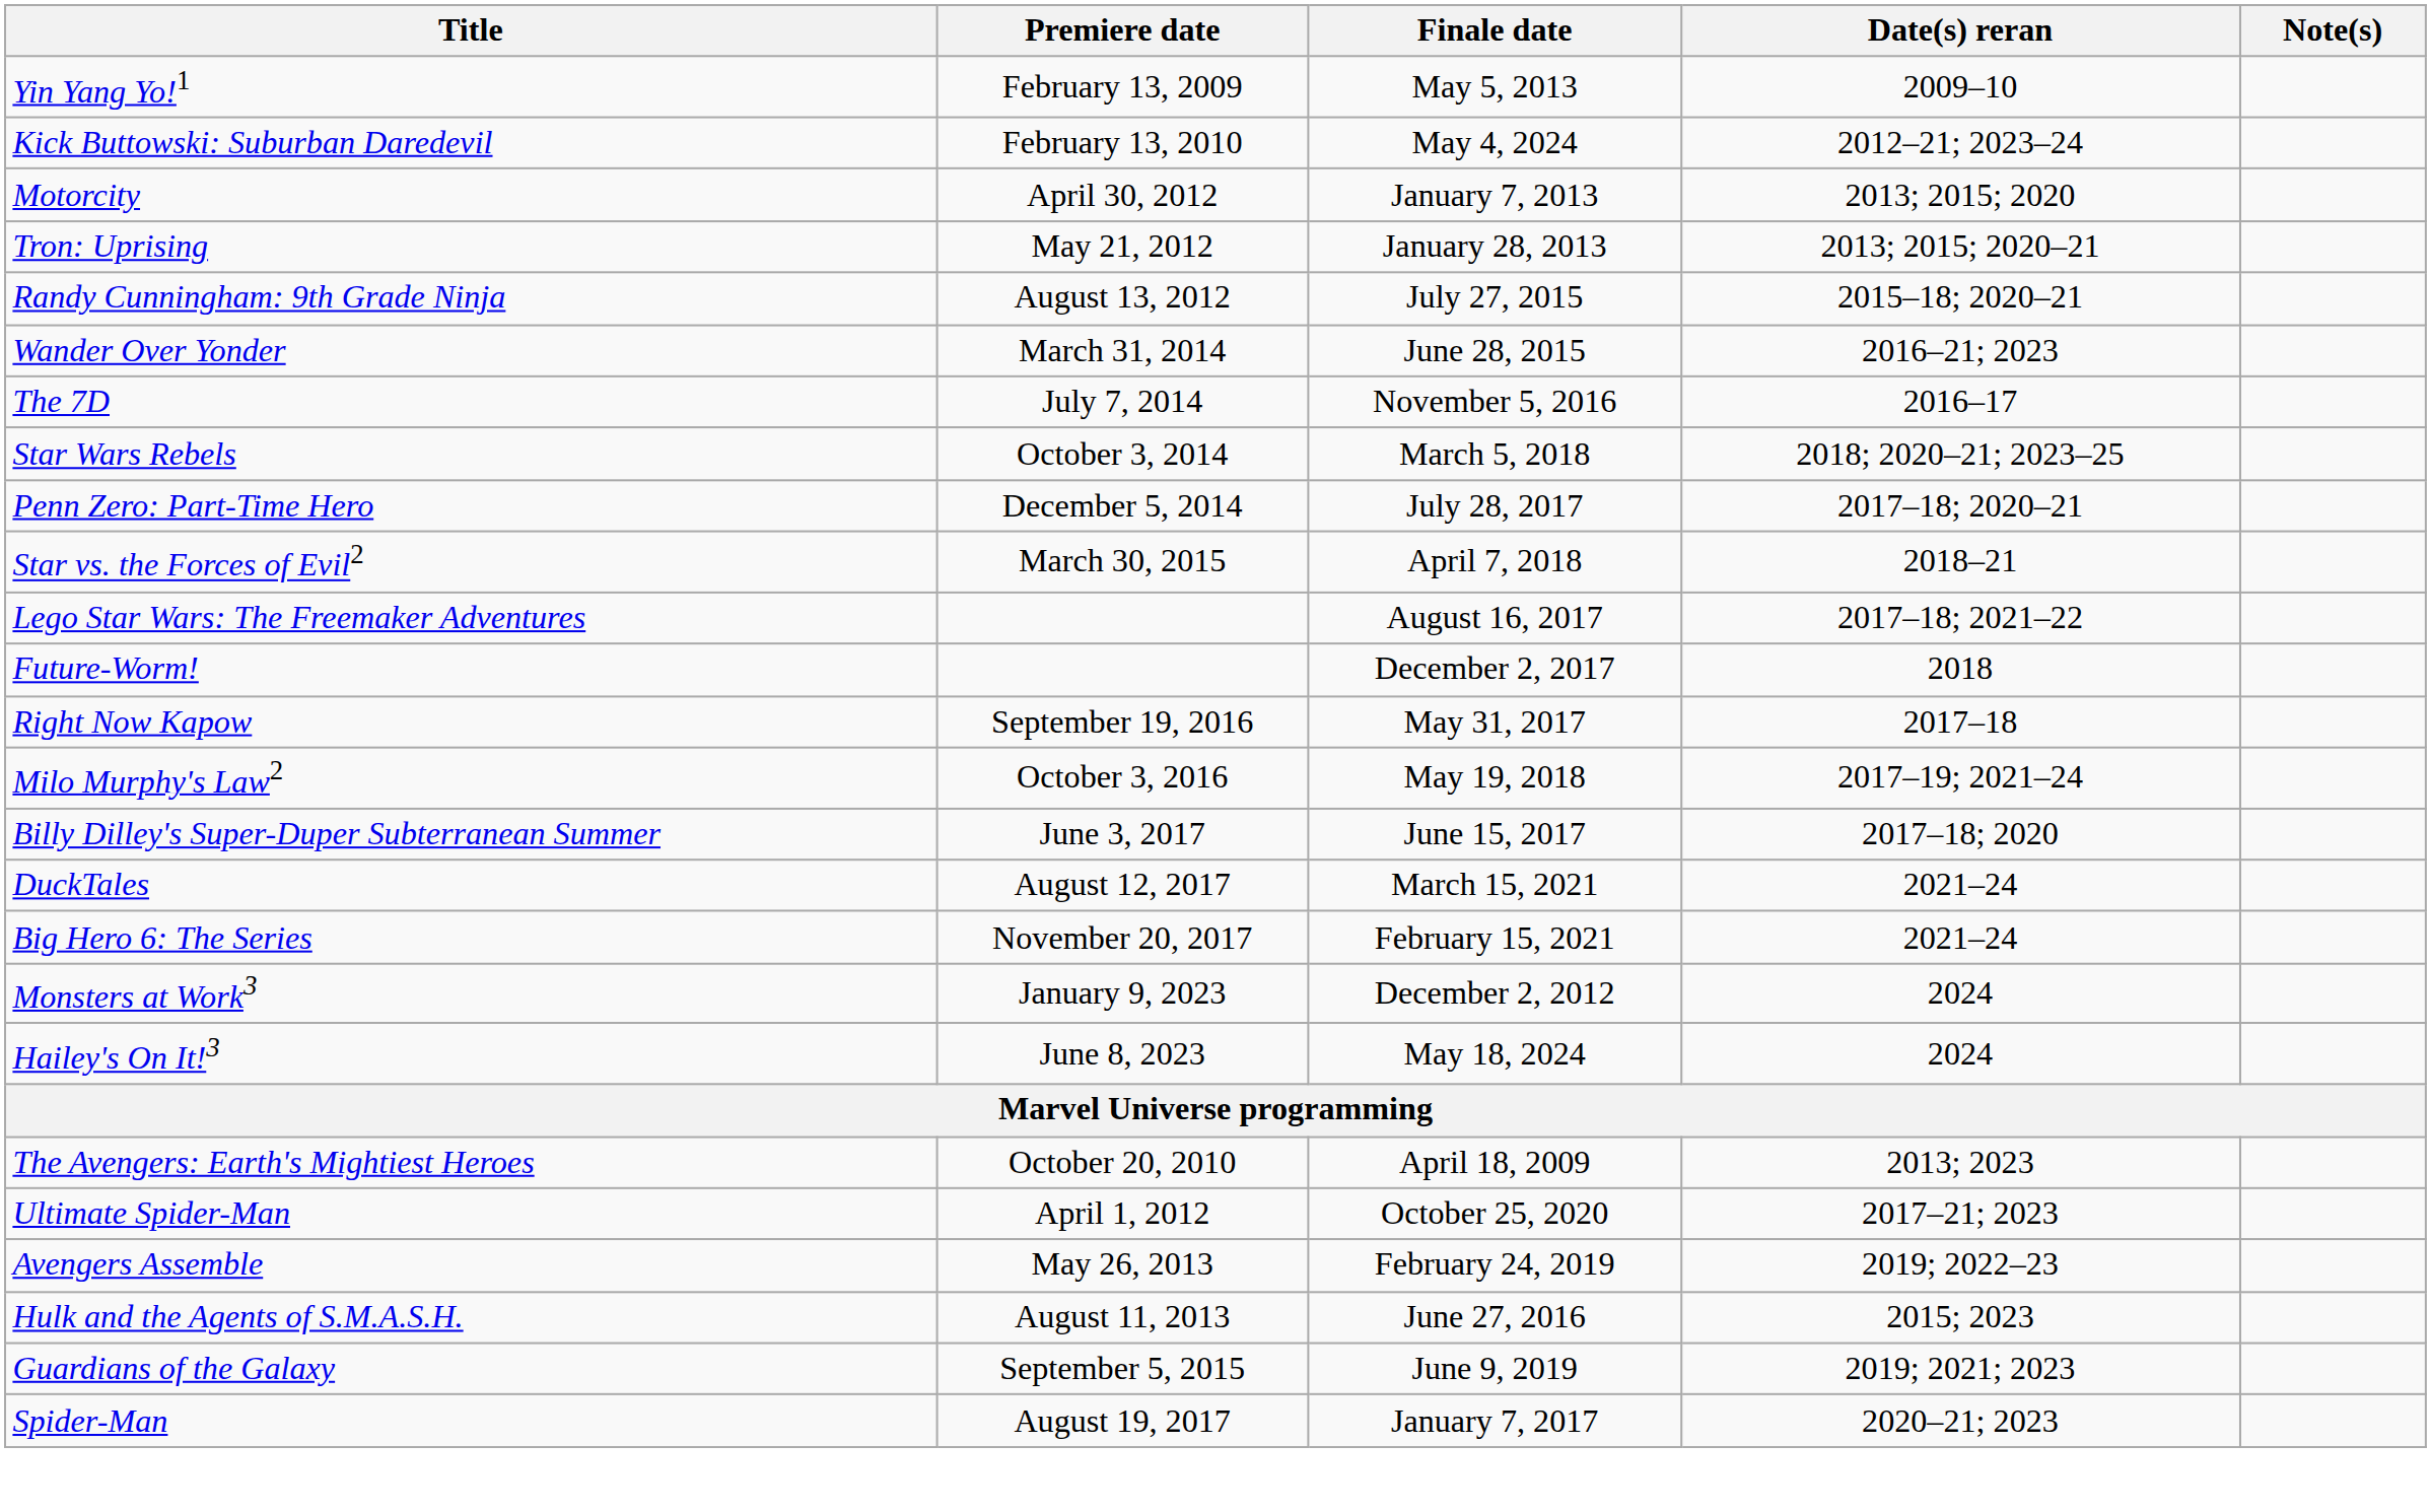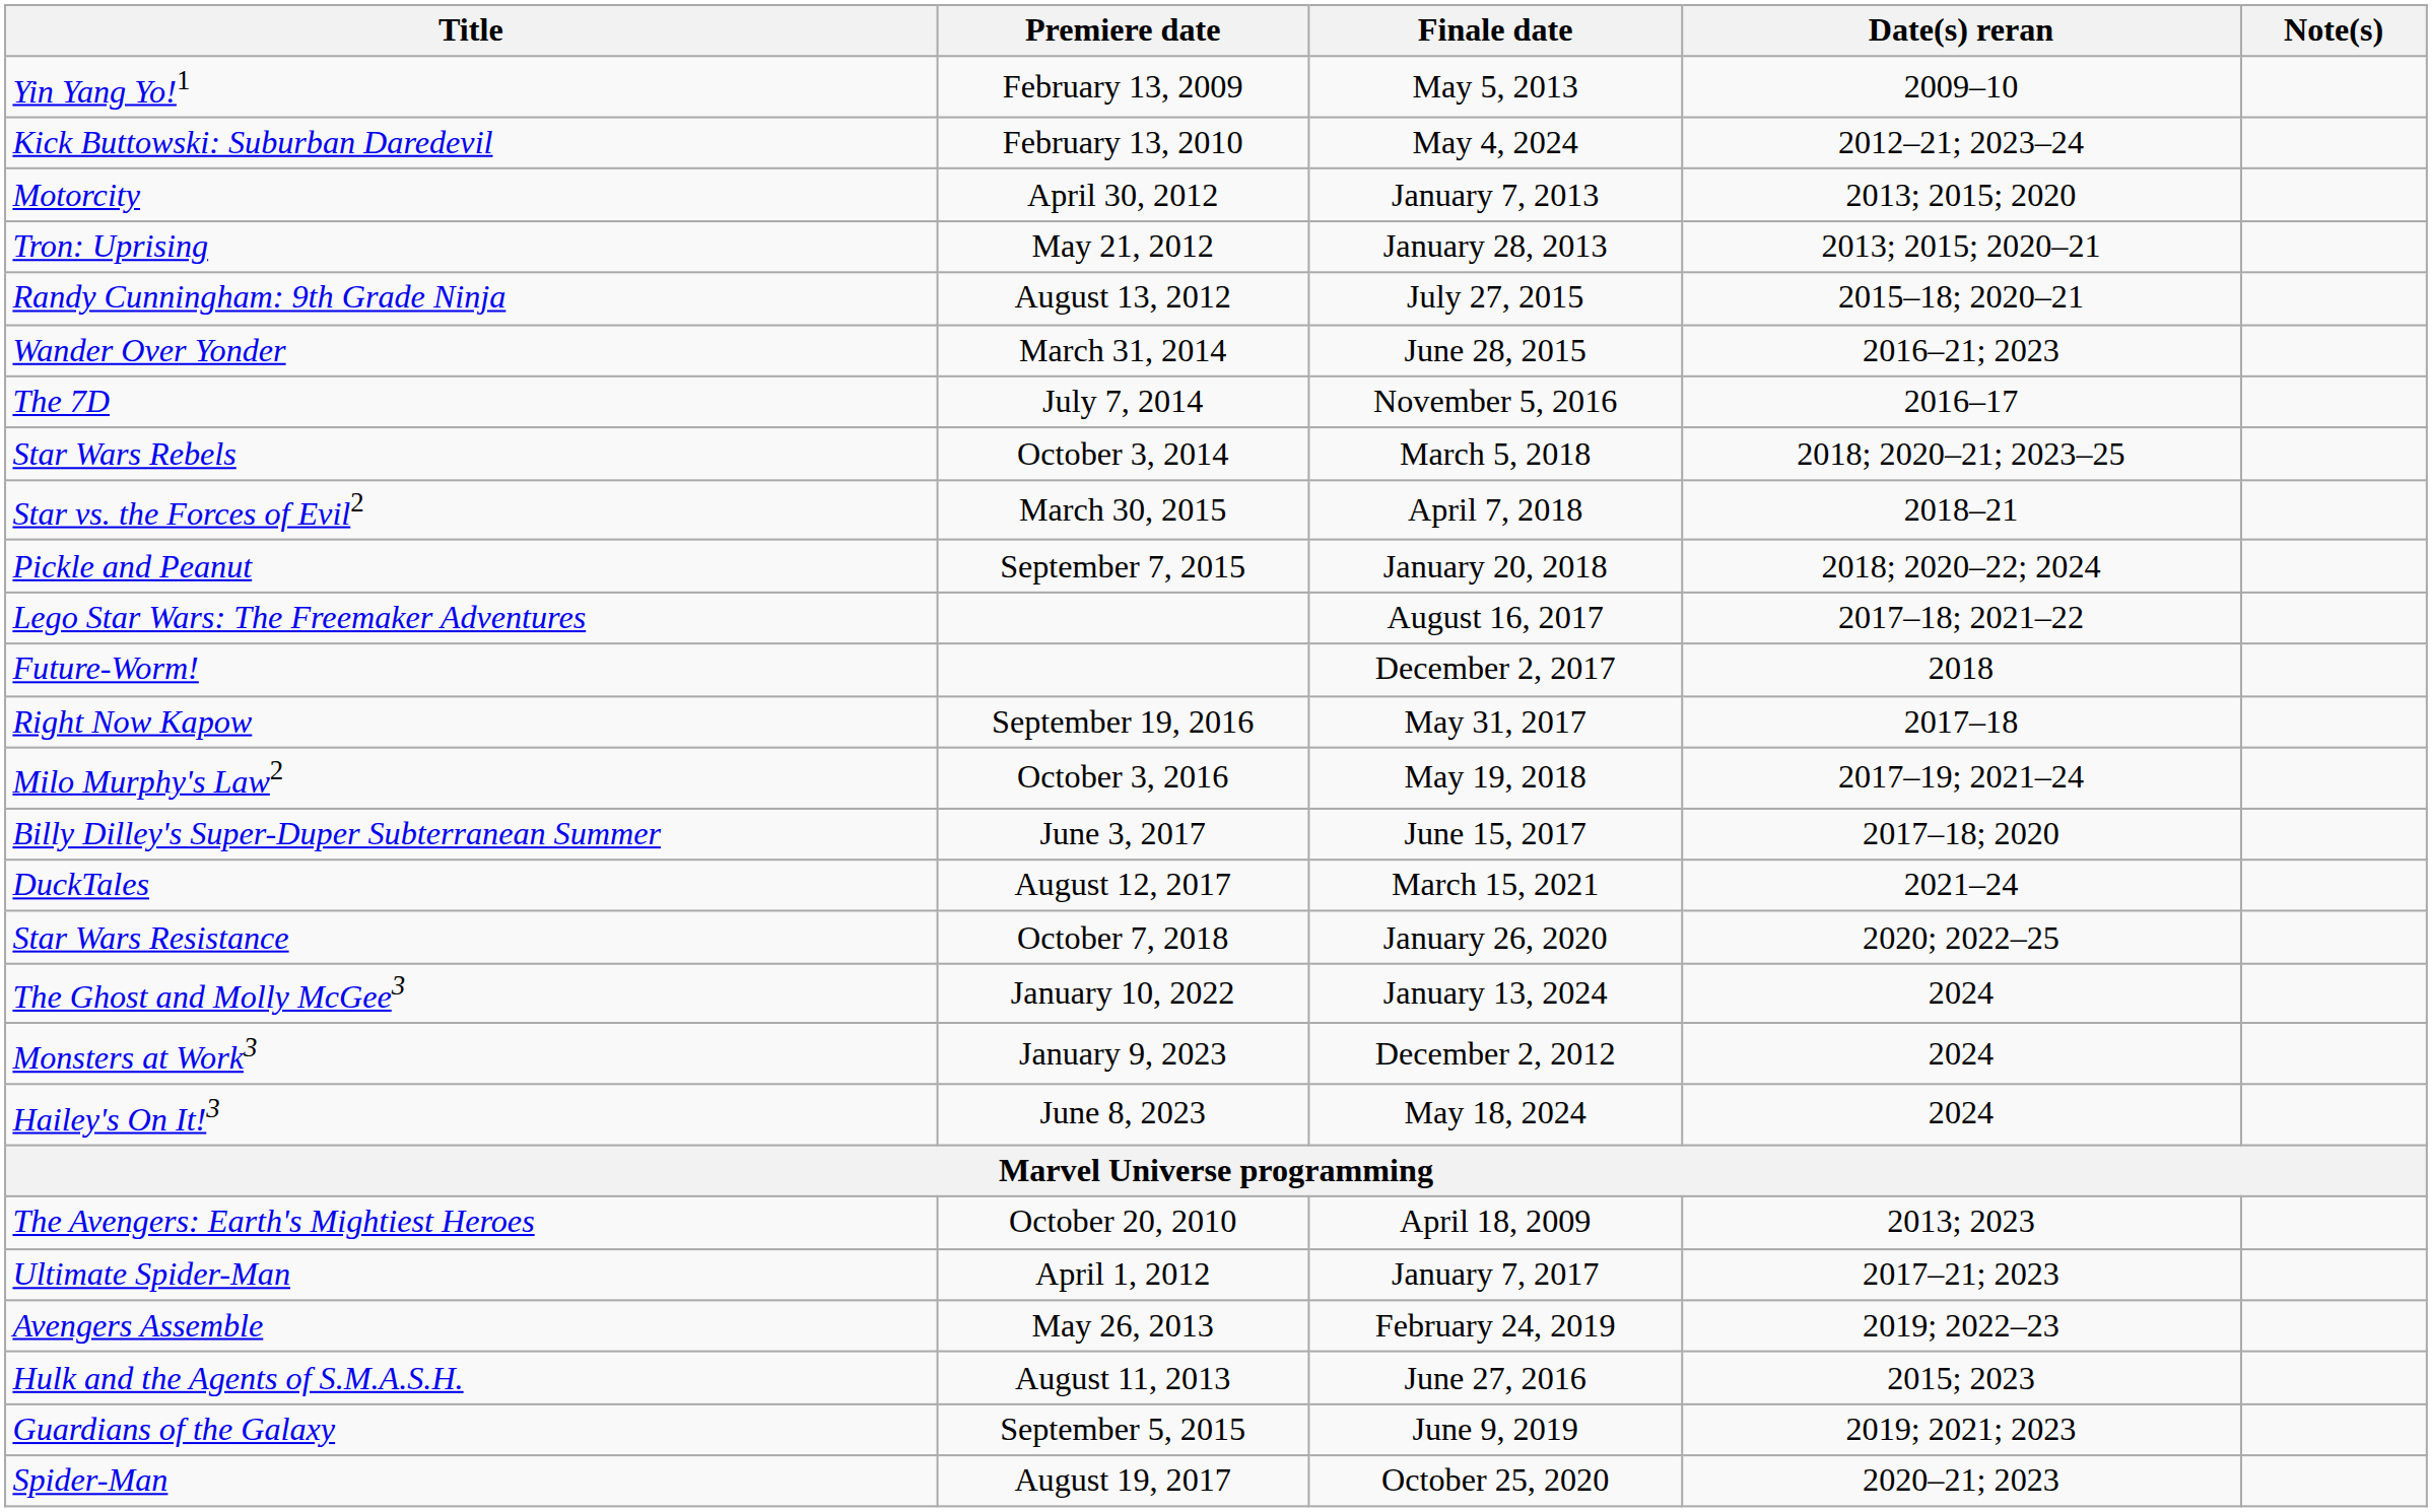 <table class="wikitable plainrowheaders sortable" style="width:75%;text-align:center;">
 <tr>
 <th scope="col" style="width:25%;">Title</th>
 <th scope="col" style="width:10%;">Premiere date</th>
 <th scope="col" style="width:10%;">Finale date</th>
 <th scope="col" style="width:15%;">Date(s) reran</th>
 <th class="unsortable" style="width:5%;">Note(s)</th>
 </tr>
 <tr>
 <td scope="row" style="text-align:left;"><em><a href='#'>Yin Yang Yo!</a></em><sup>1</sup></td>
 <td>February 13, 2009</td>
 <td>May 5, 2013</td>
 <td>2009–10</td>
 <td></td>
 </tr>
 <tr>
 <td scope="row" style="text-align:left;"><em><a href='#'>Kick Buttowski: Suburban Daredevil</a></em></td>
 <td>February 13, 2010</td>
 <td>May 4, 2024</td>
 <td>2012–21; 2023–24</td>
 <td></td>
 </tr>
 <tr>
 <td scope="row" style="text-align:left;"><em><a href='#'>Motorcity</a></em></td>
 <td>April 30, 2012</td>
 <td>January 7, 2013</td>
 <td>2013; 2015; 2020</td>
 <td></td>
 </tr>
 <tr>
 <td scope="row" style="text-align:left;"><em><a href='#'>Tron: Uprising</a></em></td>
 <td>May 21, 2012</td>
 <td>January 28, 2013</td>
 <td>2013; 2015; 2020–21</td>
 <td></td>
 </tr>
 <tr>
 <td scope="row" style="text-align:left;"><em><a href='#'>Randy Cunningham: 9th Grade Ninja</a></em></td>
 <td>August 13, 2012</td>
 <td>July 27, 2015</td>
 <td>2015–18; 2020–21</td>
 <td></td>
 </tr>
 <tr>
 <td scope="row" style="text-align:left;"><em><a href='#'>Wander Over Yonder</a></em></td>
 <td>March 31, 2014</td>
 <td>June 28, 2015</td>
 <td>2016–21; 2023</td>
 <td></td>
 </tr>
 <tr>
 <td scope="row" style="text-align:left;"><em><a href='#'>The 7D</a></em></td>
 <td>July 7, 2014</td>
 <td>November 5, 2016</td>
 <td>2016–17</td>
 <td></td>
 </tr>
 <tr>
 <td scope="row" style="text-align:left;"><em><a href='#'>Star Wars Rebels</a></em></td>
 <td>October 3, 2014</td>
 <td>March 5, 2018</td>
 <td>2018; 2020–21; 2023–25</td>
 <td></td>
 </tr>
 <tr>
-<td scope="row" style="text-align:left;"><em><a href='#'>Penn Zero: Part-Time Hero</a></em></td>
-<td>December 5, 2014</td>
-<td>July 28, 2017</td>
-<td>2017–18; 2020–21</td>
-<td></td>
-</tr>
-<tr>
 <td scope="row" style="text-align:left;"><em><a href='#'>Star vs. the Forces of Evil</a></em><sup>2</sup></td>
 <td>March 30, 2015</td>
 <td>April 7, 2018</td>
 <td>2018–21</td>
+<td></td>
+</tr>
+<tr>
+<td scope="row" style="text-align:left;"><em><a href='#'>Pickle and Peanut</a></em></td>
+<td>September 7, 2015</td>
+<td>January 20, 2018</td>
+<td>2018; 2020–22; 2024</td>
 <td></td>
 </tr>
 <tr>
 <td scope="row" style="text-align:left;"><em><a href='#'>Lego Star Wars: The Freemaker Adventures</a></em></td>
 <td></td>
 <td>August 16, 2017</td>
 <td>2017–18; 2021–22</td>
 <td></td>
 </tr>
 <tr>
 <td scope="row" style="text-align:left;"><em><a href='#'>Future-Worm!</a></em></td>
 <td></td>
 <td>December 2, 2017</td>
 <td>2018</td>
 <td></td>
 </tr>
 <tr>
 <td scope="row" style="text-align:left;"><em><a href='#'>Right Now Kapow</a></em></td>
 <td>September 19, 2016</td>
 <td>May 31, 2017</td>
 <td>2017–18</td>
 <td></td>
 </tr>
 <tr>
 <td scope="row" style="text-align:left;"><em><a href='#'>Milo Murphy's Law</a></em><sup>2</sup></td>
 <td>October 3, 2016</td>
 <td>May 19, 2018</td>
 <td>2017–19; 2021–24</td>
 <td></td>
 </tr>
 <tr>
 <td scope="row" style="text-align:left;"><em><a href='#'>Billy Dilley's Super-Duper Subterranean Summer</a></em></td>
 <td>June 3, 2017</td>
 <td>June 15, 2017</td>
 <td>2017–18; 2020</td>
 <td></td>
 </tr>
 <tr>
 <td scope="row" style="text-align:left;"><em><a href='#'>DuckTales</a></em></td>
 <td>August 12, 2017</td>
 <td>March 15, 2021</td>
 <td>2021–24</td>
 <td><br></td>
 </tr>
 <tr>
-<td scope="row" style="text-align:left;"><em><a href='#'>Big Hero 6: The Series</a></em></td>
-<td>November 20, 2017</td>
-<td>February 15, 2021</td>
-<td>2021–24</td>
+<td scope="row" style="text-align:left;"><em><a href='#'>Star Wars Resistance</a></em></td>
+<td>October 7, 2018</td>
+<td>January 26, 2020</td>
+<td>2020; 2022–25</td>
+<td></td>
+</tr>
+<tr>
+<td scope="row" style="text-align:left;"><em><a href='#'>The Ghost and Molly McGee</a><sup>3</sup></em></td>
+<td>January 10, 2022</td>
+<td>January 13, 2024</td>
+<td>2024</td>
 <td></td>
 </tr>
 <tr>
 <td scope="row" style="text-align:left;"><em><a href='#'>Monsters at Work</a><sup>3</sup></em></td>
 <td>January 9, 2023</td>
 <td>December 2, 2012</td>
 <td>2024</td>
 <td></td>
 </tr>
 <tr>
 <td scope="row" style="text-align:left;"><em><a href='#'>Hailey's On It!</a><sup>3</sup></em></td>
 <td>June 8, 2023</td>
 <td>May 18, 2024</td>
 <td>2024</td>
 <td></td>
 </tr>
 <tr>
 <th colspan="5">Marvel Universe programming</th>
 </tr>
 <tr>
 <td scope="row" style="text-align:left;"><em><a href='#'>The Avengers: Earth's Mightiest Heroes</a></em></td>
 <td>October 20, 2010</td>
 <td>April 18, 2009</td>
 <td>2013; 2023</td>
 <td></td>
 </tr>
 <tr>
 <td scope="row" style="text-align:left;"><em><a href='#'>Ultimate Spider-Man</a></em></td>
 <td>April 1, 2012</td>
-<td>October 25, 2020</td>
+<td>January 7, 2017</td>
 <td>2017–21; 2023</td>
 <td></td>
 </tr>
 <tr>
 <td scope="row" style="text-align:left;"><em><a href='#'>Avengers Assemble</a></em></td>
 <td>May 26, 2013</td>
 <td>February 24, 2019</td>
 <td>2019; 2022–23</td>
 <td></td>
 </tr>
 <tr>
 <td scope="row" style="text-align:left;"><em><a href='#'>Hulk and the Agents of S.M.A.S.H.</a></em></td>
 <td>August 11, 2013</td>
 <td>June 27, 2016</td>
 <td>2015; 2023</td>
 <td></td>
 </tr>
 <tr>
 <td scope="row" style="text-align:left;"><em><a href='#'>Guardians of the Galaxy</a></em></td>
 <td>September 5, 2015</td>
 <td>June 9, 2019</td>
 <td>2019; 2021; 2023</td>
 <td></td>
 </tr>
 <tr>
 <td scope="row" style="text-align:left;"><em><a href='#'>Spider-Man</a></em></td>
 <td>August 19, 2017</td>
-<td>January 7, 2017</td>
+<td>October 25, 2020</td>
 <td>2020–21; 2023</td>
 <td></td>
 </tr>
 </table>
